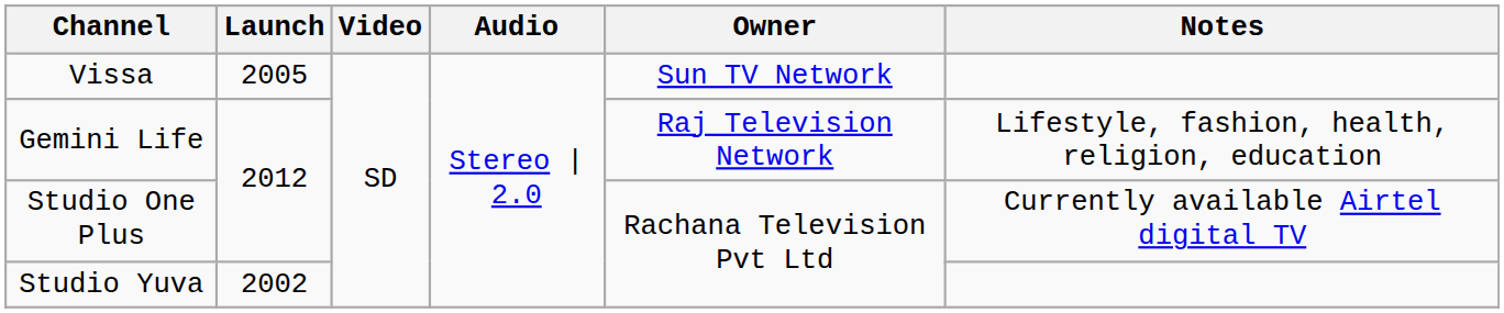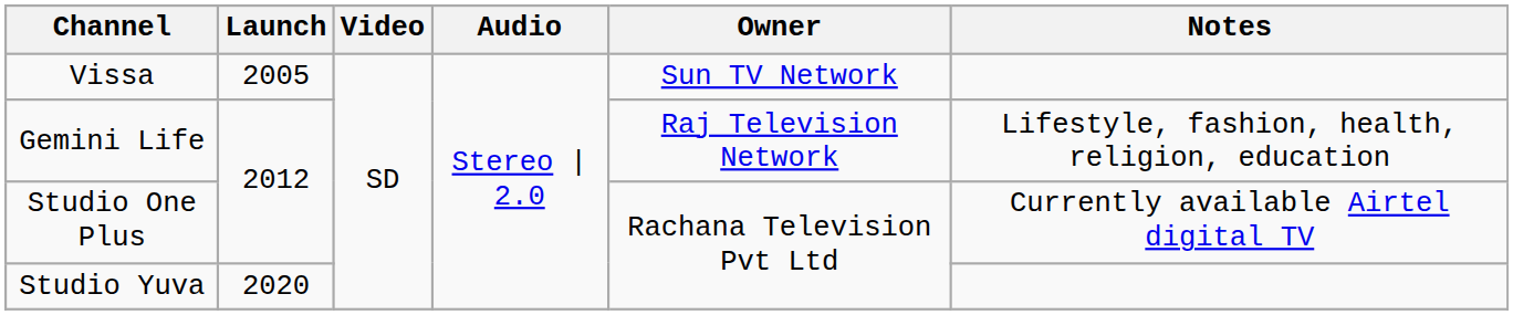 <table class="wikitable sortable" style="border-collapse:collapse; font-size: 90%; text-align:center" width="100%">
 <tr>
 <th>Channel</th>
 <th>Launch</th>
 <th>Video</th>
 <th>Audio</th>
 <th>Owner</th>
 <th>Notes</th>
 </tr>
 <tr>
 <td>Vissa</td>
 <td>2005</td>
 <td rowspan="4">SD</td>
 <td rowspan="4"><a href='#'>Stereo</a> | <a href='#'>2.0</a></td>
 <td><a href='#'>Sun TV Network</a></td>
 <td></td>
 </tr>
 <tr>
 <td>Gemini Life</td>
 <td rowspan="2">2012</td>
 <td><a href='#'>Raj Television Network</a></td>
 <td>Lifestyle, fashion, health, religion, education</td>
 </tr>
 <tr>
 <td>Studio One Plus</td>
 <td rowspan="2">Rachana Television Pvt Ltd</td>
 <td>Currently available <a href='#'>Airtel digital TV</a></td>
 </tr>
 <tr>
 <td>Studio Yuva</td>
-<td>2002</td>
+<td>2020</td>
 <td></td>
 </tr>
 </table>
